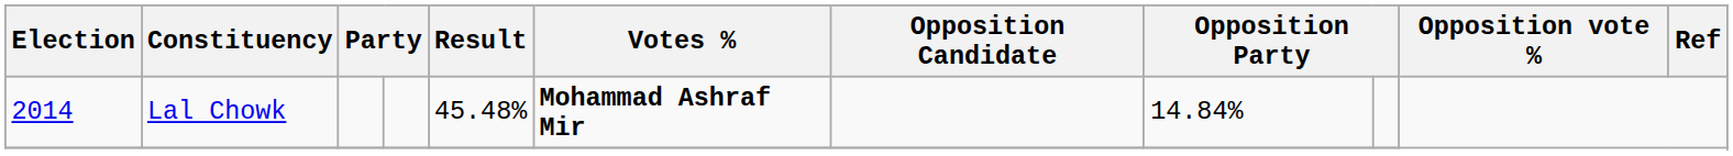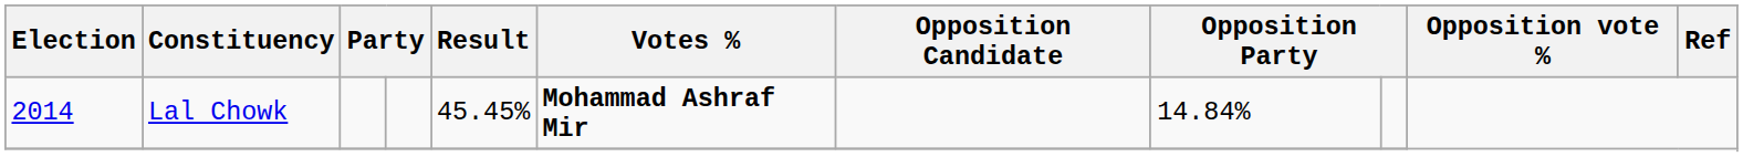 <table class="wikitable sortable">
 <tr>
 <th>Election</th>
 <th>Constituency</th>
 <th colspan="2">Party</th>
 <th>Result</th>
 <th>Votes %</th>
 <th>Opposition Candidate</th>
 <th colspan="2">Opposition Party</th>
 <th>Opposition vote %</th>
 <th>Ref</th>
 </tr>
 <tr>
 <td><a href='#'>2014</a></td>
 <td><a href='#'>Lal Chowk</a></td>
 <td></td>
 <td></td>
-<td>45.48%</td>
+<td>45.45%</td>
 <td><strong>Mohammad Ashraf Mir</strong></td>
 <td></td>
 <td>14.84%</td>
 <td></td>
 </tr>
 <tr>
 </tr>
 </table>
